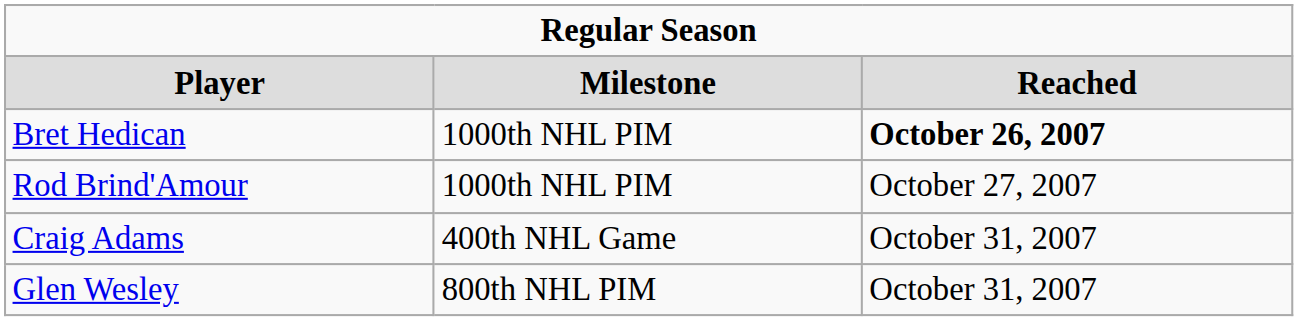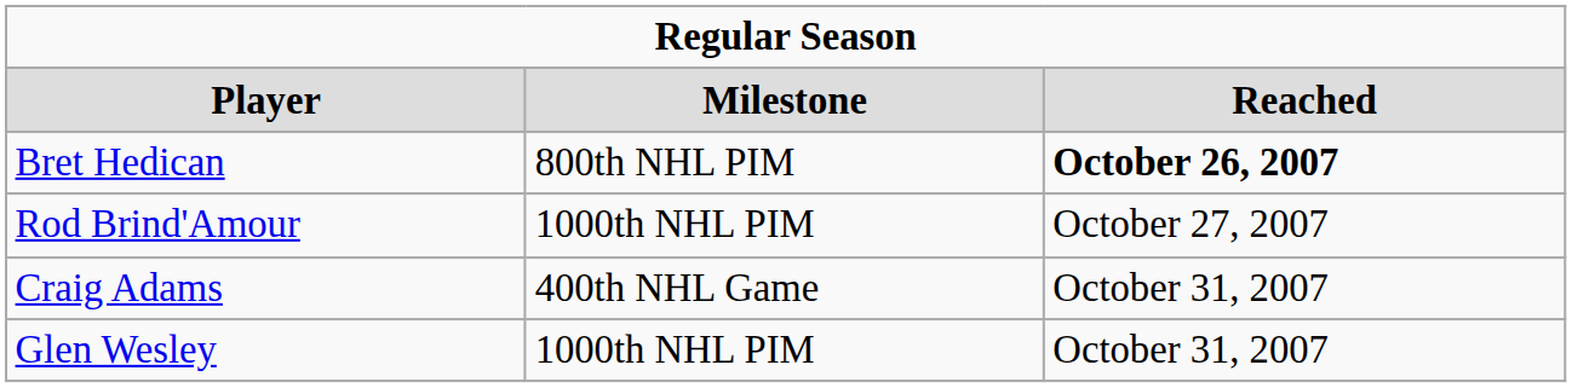 <table class="wikitable" width="50%">
 <tr>
 <td colspan="10" align="center"><strong>Regular Season</strong></td>
 </tr>
 <tr align="center"  bgcolor="#dddddd">
 <td><strong>Player</strong></td>
 <td><strong>Milestone</strong></td>
 <td><strong>Reached</strong></td>
 </tr>
 <tr>
 <td><a href='#'>Bret Hedican</a></td>
-<td>1000th NHL PIM</td>
+<td>800th NHL PIM</td>
 <td><strong>October 26, 2007</strong></td>
 </tr>
 <tr>
 <td><a href='#'>Rod Brind'Amour</a></td>
 <td>1000th NHL PIM</td>
 <td>October 27, 2007</td>
 </tr>
 <tr>
 <td><a href='#'>Craig Adams</a></td>
 <td>400th NHL Game</td>
 <td>October 31, 2007</td>
 </tr>
 <tr>
 <td><a href='#'>Glen Wesley</a></td>
-<td>800th NHL PIM</td>
+<td>1000th NHL PIM</td>
 <td>October 31, 2007</td>
 </tr>
 </table>
